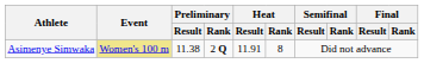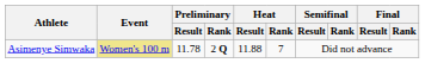 <table class="wikitable" style="font-size:90%">
 <tr>
 <th rowspan="2">Athlete</th>
 <th rowspan="2">Event</th>
 <th colspan="2">Preliminary</th>
 <th colspan="2">Heat</th>
 <th colspan="2">Semifinal</th>
 <th colspan="2">Final</th>
 </tr>
 <tr style="font-size:95%">
 <th>Result</th>
 <th>Rank</th>
 <th>Result</th>
 <th>Rank</th>
 <th>Result</th>
 <th>Rank</th>
 <th>Result</th>
 <th>Rank</th>
 </tr>
 <tr align=center>
 <td align=left><a href='#'>Asimenye Simwaka</a></td>
 <td align=left style="background: khaki;"><a href='#'>Women's 100 m</a></td>
-<td>11.38</td>
+<td>11.78</td>
 <td>2 <strong>Q</strong></td>
-<td>11.91</td>
-<td>8</td>
+<td>11.88</td>
+<td>7</td>
 <td colspan=4>Did not advance</td>
 </tr>
 </table>
